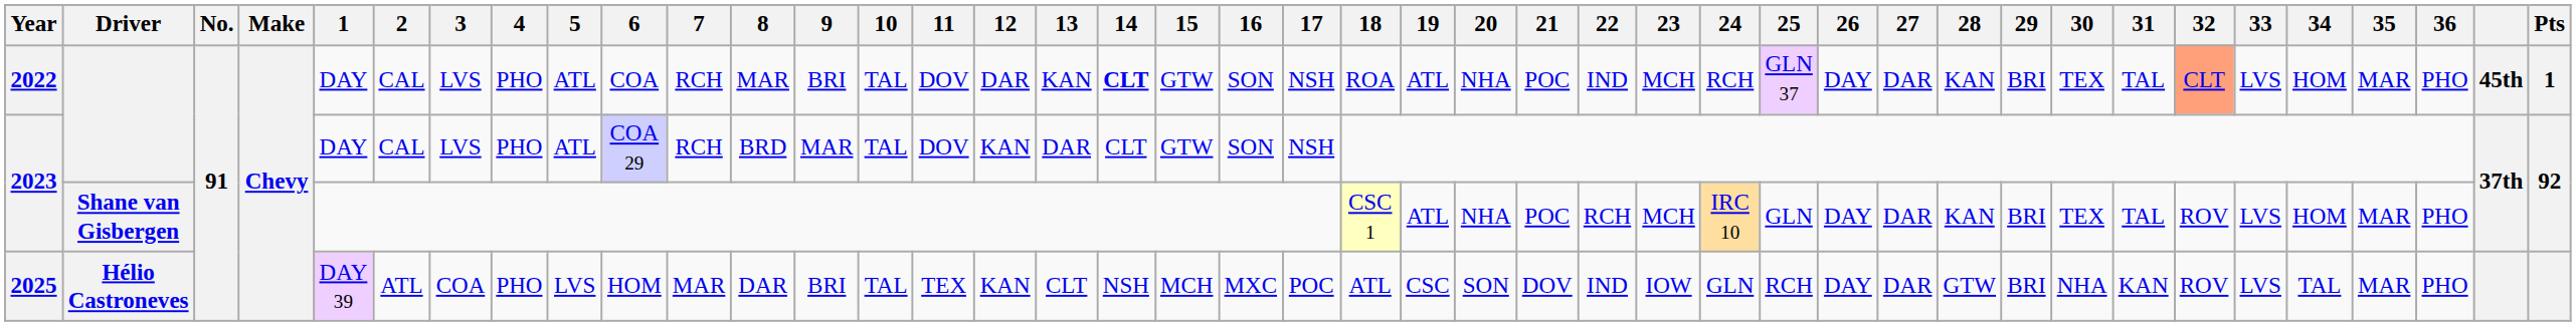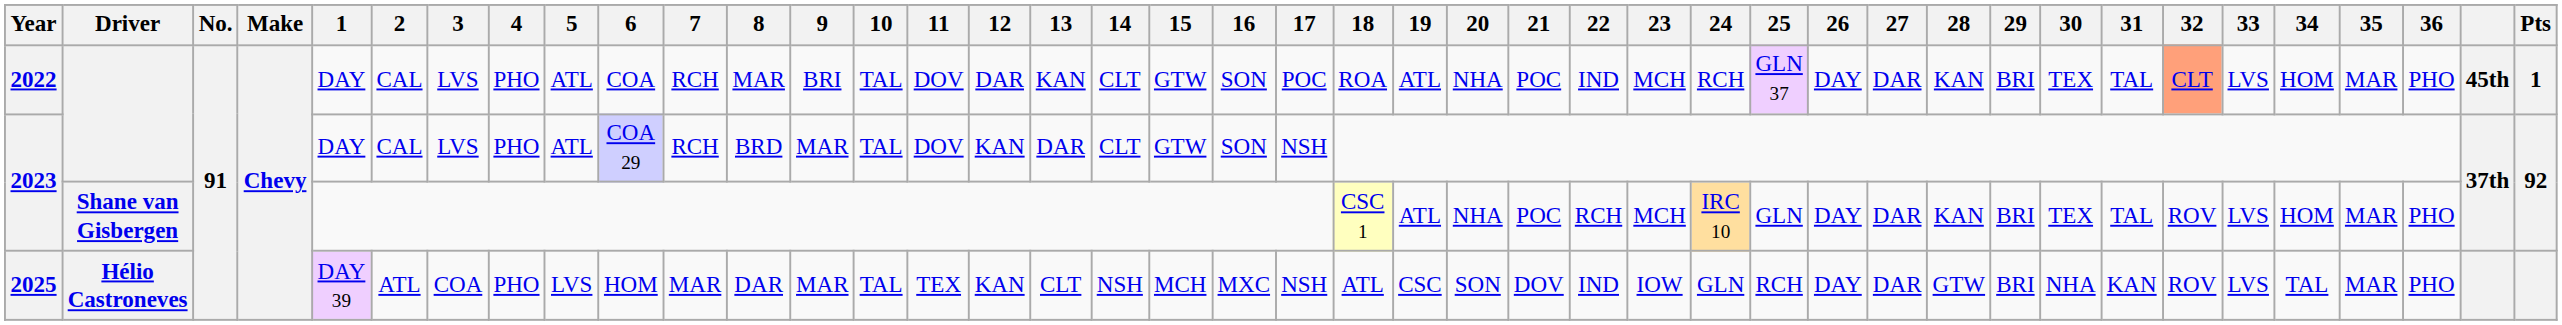 <table class="wikitable" style="text-align:center; font-size:75%">
 <tr>
 <th>Year</th>
 <th>Driver</th>
 <th>No.</th>
 <th>Make</th>
 <th>1</th>
 <th>2</th>
 <th>3</th>
 <th>4</th>
 <th>5</th>
 <th>6</th>
 <th>7</th>
 <th>8</th>
 <th>9</th>
 <th>10</th>
 <th>11</th>
 <th>12</th>
 <th>13</th>
 <th>14</th>
 <th>15</th>
 <th>16</th>
 <th>17</th>
 <th>18</th>
 <th>19</th>
 <th>20</th>
 <th>21</th>
 <th>22</th>
 <th>23</th>
 <th>24</th>
 <th>25</th>
 <th>26</th>
 <th>27</th>
 <th>28</th>
 <th>29</th>
 <th>30</th>
 <th>31</th>
 <th>32</th>
 <th>33</th>
 <th>34</th>
 <th>35</th>
 <th>36</th>
 <th></th>
 <th>Pts</th>
 </tr>
 <tr>
 <th><a href='#'>2022</a></th>
 <th rowspan="2"></th>
 <th rowspan="4">91</th>
 <th rowspan="4"><a href='#'>Chevy</a></th>
 <td><a href='#'>DAY</a></td>
 <td><a href='#'>CAL</a></td>
 <td><a href='#'>LVS</a></td>
 <td><a href='#'>PHO</a></td>
 <td><a href='#'>ATL</a></td>
 <td><a href='#'>COA</a></td>
 <td><a href='#'>RCH</a></td>
 <td><a href='#'>MAR</a></td>
 <td><a href='#'>BRI</a></td>
 <td><a href='#'>TAL</a></td>
 <td><a href='#'>DOV</a></td>
 <td><a href='#'>DAR</a></td>
 <td><a href='#'>KAN</a></td>
-<td><strong><a href='#'>CLT</a></strong></td>
+<td><a href='#'>CLT</a></td>
 <td><a href='#'>GTW</a></td>
 <td><a href='#'>SON</a></td>
-<td><a href='#'>NSH</a></td>
+<td><a href='#'>POC</a></td>
 <td><a href='#'>ROA</a></td>
 <td><a href='#'>ATL</a></td>
 <td><a href='#'>NHA</a></td>
 <td><a href='#'>POC</a></td>
 <td><a href='#'>IND</a></td>
 <td><a href='#'>MCH</a></td>
 <td><a href='#'>RCH</a></td>
 <td style="background:#EFCFFF;"><a href='#'>GLN</a><br><small>37</small></td>
 <td><a href='#'>DAY</a></td>
 <td><a href='#'>DAR</a></td>
 <td><a href='#'>KAN</a></td>
 <td><a href='#'>BRI</a></td>
 <td><a href='#'>TEX</a></td>
 <td><a href='#'>TAL</a></td>
 <td style="background: lightsalmon;"><a href='#'>CLT</a></td>
 <td><a href='#'>LVS</a></td>
 <td><a href='#'>HOM</a></td>
 <td><a href='#'>MAR</a></td>
 <td><a href='#'>PHO</a></td>
 <th>45th</th>
 <th>1</th>
 </tr>
 <tr>
 <th rowspan=2><a href='#'>2023</a></th>
 <td><a href='#'>DAY</a></td>
 <td><a href='#'>CAL</a></td>
 <td><a href='#'>LVS</a></td>
 <td><a href='#'>PHO</a></td>
 <td><a href='#'>ATL</a></td>
 <td style="background:#CFCFFF;"><a href='#'>COA</a><br><small>29</small></td>
 <td><a href='#'>RCH</a></td>
 <td><a href='#'>BRD</a></td>
 <td><a href='#'>MAR</a></td>
 <td><a href='#'>TAL</a></td>
 <td><a href='#'>DOV</a></td>
 <td><a href='#'>KAN</a></td>
 <td><a href='#'>DAR</a></td>
 <td><a href='#'>CLT</a></td>
 <td><a href='#'>GTW</a></td>
 <td><a href='#'>SON</a></td>
 <td><a href='#'>NSH</a></td>
 <td colspan=19></td>
 <th rowspan=2>37th</th>
 <th rowspan=2>92</th>
 </tr>
 <tr>
 <th><a href='#'>Shane van Gisbergen</a></th>
 <td colspan=17></td>
 <td style="background:#FFFFBF;"><a href='#'>CSC</a><br><small>1</small></td>
 <td><a href='#'>ATL</a></td>
 <td><a href='#'>NHA</a></td>
 <td><a href='#'>POC</a></td>
 <td><a href='#'>RCH</a></td>
 <td><a href='#'>MCH</a></td>
 <td style="background:#ffdf9f;"><a href='#'>IRC</a><br><small>10</small></td>
 <td><a href='#'>GLN</a></td>
 <td><a href='#'>DAY</a></td>
 <td><a href='#'>DAR</a></td>
 <td><a href='#'>KAN</a></td>
 <td><a href='#'>BRI</a></td>
 <td><a href='#'>TEX</a></td>
 <td><a href='#'>TAL</a></td>
 <td><a href='#'>ROV</a></td>
 <td><a href='#'>LVS</a></td>
 <td><a href='#'>HOM</a></td>
 <td><a href='#'>MAR</a></td>
 <td><a href='#'>PHO</a></td>
 </tr>
 <tr>
 <th><a href='#'>2025</a></th>
 <th><a href='#'>Hélio Castroneves</a></th>
 <td style="background:#EFCFFF;"><a href='#'>DAY</a><br><small>39</small></td>
 <td><a href='#'>ATL</a></td>
 <td><a href='#'>COA</a></td>
 <td><a href='#'>PHO</a></td>
 <td><a href='#'>LVS</a></td>
 <td><a href='#'>HOM</a></td>
 <td><a href='#'>MAR</a></td>
 <td><a href='#'>DAR</a></td>
-<td><a href='#'>BRI</a></td>
+<td><a href='#'>MAR</a></td>
 <td><a href='#'>TAL</a></td>
 <td><a href='#'>TEX</a></td>
 <td><a href='#'>KAN</a></td>
 <td><a href='#'>CLT</a></td>
 <td><a href='#'>NSH</a></td>
 <td><a href='#'>MCH</a></td>
 <td><a href='#'>MXC</a></td>
-<td><a href='#'>POC</a></td>
+<td><a href='#'>NSH</a></td>
 <td><a href='#'>ATL</a></td>
 <td><a href='#'>CSC</a></td>
 <td><a href='#'>SON</a></td>
 <td><a href='#'>DOV</a></td>
 <td><a href='#'>IND</a></td>
 <td><a href='#'>IOW</a></td>
 <td><a href='#'>GLN</a></td>
 <td><a href='#'>RCH</a></td>
 <td><a href='#'>DAY</a></td>
 <td><a href='#'>DAR</a></td>
 <td><a href='#'>GTW</a></td>
 <td><a href='#'>BRI</a></td>
 <td><a href='#'>NHA</a></td>
 <td><a href='#'>KAN</a></td>
 <td><a href='#'>ROV</a></td>
 <td><a href='#'>LVS</a></td>
 <td><a href='#'>TAL</a></td>
 <td><a href='#'>MAR</a></td>
 <td><a href='#'>PHO</a></td>
 <th></th>
 <th></th>
 </tr>
 </table>
